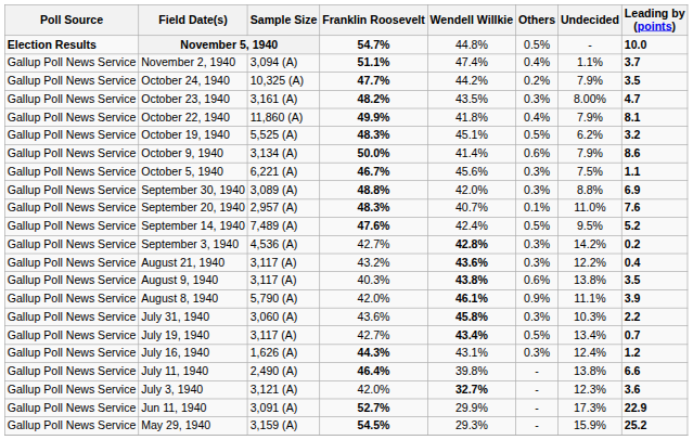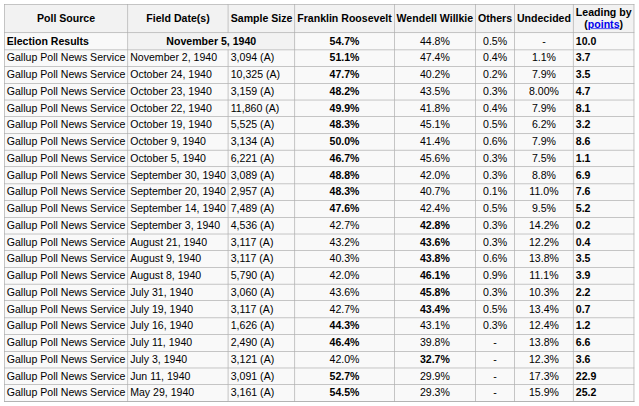 <table class="wikitable sortable collapsible collapsed">
 <tr>
 <th>Poll Source</th>
 <th>Field Date(s)</th>
 <th>Sample Size</th>
 <th>Franklin Roosevelt<br><small></small></th>
 <th>Wendell Willkie<br><small></small></th>
 <th>Others</th>
 <th>Undecided</th>
 <th>Leading by<br>(<a href='#'>points</a>)</th>
 </tr>
 <tr>
 <td><strong>Election Results</strong></td>
 <th colspan=2>November 5, 1940</th>
 <td align="center" ><strong>54.7%</strong></td>
 <td align="center">44.8%</td>
 <td align="center">0.5%</td>
 <td align="center">-</td>
 <td><strong>10.0</strong></td>
 </tr>
 <tr>
 <td>Gallup Poll News Service</td>
 <td>November 2, 1940</td>
 <td>3,094 (A)</td>
 <td align="center" ><strong>51.1%</strong></td>
 <td align="center">47.4%</td>
 <td align="center">0.4%</td>
 <td align="center">1.1%</td>
 <td><strong>3.7</strong></td>
 </tr>
 <tr>
 <td>Gallup Poll News Service</td>
 <td>October 24, 1940</td>
 <td>10,325 (A)</td>
 <td align="center" ><strong>47.7%</strong></td>
-<td align="center">44.2%</td>
+<td align="center">40.2%</td>
 <td align="center">0.2%</td>
 <td align="center">7.9%</td>
 <td><strong>3.5</strong></td>
 </tr>
 <tr>
 <td>Gallup Poll News Service</td>
 <td>October 23, 1940</td>
-<td>3,161 (A)</td>
+<td>3,159 (A)</td>
 <td align="center" ><strong>48.2%</strong></td>
 <td align="center">43.5%</td>
 <td align="center">0.3%</td>
 <td align="center">8.00%</td>
 <td><strong>4.7</strong></td>
 </tr>
 <tr>
 <td>Gallup Poll News Service</td>
 <td>October 22, 1940</td>
 <td>11,860 (A)</td>
 <td align="center" ><strong>49.9%</strong></td>
 <td align="center">41.8%</td>
 <td align="center">0.4%</td>
 <td align="center">7.9%</td>
 <td><strong>8.1</strong></td>
 </tr>
 <tr>
 <td>Gallup Poll News Service</td>
 <td>October 19, 1940</td>
 <td>5,525 (A)</td>
 <td align="center" ><strong>48.3%</strong></td>
 <td align="center">45.1%</td>
 <td align="center">0.5%</td>
 <td align="center">6.2%</td>
 <td><strong>3.2</strong></td>
 </tr>
 <tr>
 <td>Gallup Poll News Service</td>
 <td>October 9, 1940</td>
 <td>3,134 (A)</td>
 <td align="center" ><strong>50.0%</strong></td>
 <td align="center">41.4%</td>
 <td align="center">0.6%</td>
 <td align="center">7.9%</td>
 <td><strong>8.6</strong></td>
 </tr>
 <tr>
 <td>Gallup Poll News Service</td>
 <td>October 5, 1940</td>
 <td>6,221 (A)</td>
 <td align="center" ><strong>46.7%</strong></td>
 <td align="center">45.6%</td>
 <td align="center">0.3%</td>
 <td align="center">7.5%</td>
 <td><strong>1.1</strong></td>
 </tr>
 <tr>
 <td>Gallup Poll News Service</td>
 <td>September 30, 1940</td>
 <td>3,089 (A)</td>
 <td align="center" ><strong>48.8%</strong></td>
 <td align="center">42.0%</td>
 <td align="center">0.3%</td>
 <td align="center">8.8%</td>
 <td><strong>6.9</strong></td>
 </tr>
 <tr>
 <td>Gallup Poll News Service</td>
 <td>September 20, 1940</td>
 <td>2,957 (A)</td>
 <td align="center" ><strong>48.3%</strong></td>
 <td align="center">40.7%</td>
 <td align="center">0.1%</td>
 <td align="center">11.0%</td>
 <td><strong>7.6</strong></td>
 </tr>
 <tr>
 <td>Gallup Poll News Service</td>
 <td>September 14, 1940</td>
 <td>7,489 (A)</td>
 <td align="center" ><strong>47.6%</strong></td>
 <td align="center">42.4%</td>
 <td align="center">0.5%</td>
 <td align="center">9.5%</td>
 <td><strong>5.2</strong></td>
 </tr>
 <tr>
 <td>Gallup Poll News Service</td>
 <td>September 3, 1940</td>
 <td>4,536 (A)</td>
 <td align="center">42.7%</td>
 <td align="center" ><strong>42.8%</strong></td>
 <td align="center">0.3%</td>
 <td align="center">14.2%</td>
 <td><strong>0.2</strong></td>
 </tr>
 <tr>
 <td>Gallup Poll News Service</td>
 <td>August 21, 1940</td>
 <td>3,117 (A)</td>
 <td align="center">43.2%</td>
 <td align="center" ><strong>43.6%</strong></td>
 <td align="center">0.3%</td>
 <td align="center">12.2%</td>
 <td><strong>0.4</strong></td>
 </tr>
 <tr>
 <td>Gallup Poll News Service</td>
 <td>August 9, 1940</td>
 <td>3,117 (A)</td>
 <td align="center">40.3%</td>
 <td align="center" ><strong>43.8%</strong></td>
 <td align="center">0.6%</td>
 <td align="center">13.8%</td>
 <td><strong>3.5</strong></td>
 </tr>
 <tr>
 <td>Gallup Poll News Service</td>
 <td>August 8, 1940</td>
 <td>5,790 (A)</td>
 <td align="center">42.0%</td>
 <td align="center" ><strong>46.1%</strong></td>
 <td align="center">0.9%</td>
 <td align="center">11.1%</td>
 <td><strong>3.9</strong></td>
 </tr>
 <tr>
 <td>Gallup Poll News Service</td>
 <td>July 31, 1940</td>
 <td>3,060 (A)</td>
 <td align="center">43.6%</td>
 <td align="center" ><strong>45.8%</strong></td>
 <td align="center">0.3%</td>
 <td align="center">10.3%</td>
 <td><strong>2.2</strong></td>
 </tr>
 <tr>
 <td>Gallup Poll News Service</td>
 <td>July 19, 1940</td>
 <td>3,117 (A)</td>
 <td align="center">42.7%</td>
 <td align="center" ><strong>43.4%</strong></td>
 <td align="center">0.5%</td>
 <td align="center">13.4%</td>
 <td><strong>0.7</strong></td>
 </tr>
 <tr>
 <td>Gallup Poll News Service</td>
 <td>July 16, 1940</td>
 <td>1,626 (A)</td>
 <td align="center" ><strong>44.3%</strong></td>
 <td align="center">43.1%</td>
 <td align="center">0.3%</td>
 <td align="center">12.4%</td>
 <td><strong>1.2</strong></td>
 </tr>
 <tr>
 <td>Gallup Poll News Service</td>
 <td>July 11, 1940</td>
 <td>2,490 (A)</td>
 <td align="center" ><strong>46.4%</strong></td>
 <td align="center">39.8%</td>
 <td align="center">-</td>
 <td align="center">13.8%</td>
 <td><strong>6.6</strong></td>
 </tr>
 <tr>
 <td>Gallup Poll News Service</td>
 <td>July 3, 1940</td>
 <td>3,121 (A)</td>
 <td align="center">42.0%</td>
 <td align="center" ><strong>32.7%</strong></td>
 <td align="center">-</td>
 <td align="center">12.3%</td>
 <td><strong>3.6</strong></td>
 </tr>
 <tr>
 <td>Gallup Poll News Service</td>
 <td>Jun 11, 1940</td>
 <td>3,091 (A)</td>
 <td align="center" ><strong>52.7%</strong></td>
 <td align="center">29.9%</td>
 <td align="center">-</td>
 <td align="center">17.3%</td>
 <td><strong>22.9</strong></td>
 </tr>
 <tr>
 <td>Gallup Poll News Service</td>
 <td>May 29, 1940</td>
-<td>3,159 (A)</td>
+<td>3,161 (A)</td>
 <td align="center" ><strong>54.5%</strong></td>
 <td align="center">29.3%</td>
 <td align="center">-</td>
 <td align="center">15.9%</td>
 <td><strong>25.2</strong></td>
 </tr>
 <tr>
 </tr>
 </table>
